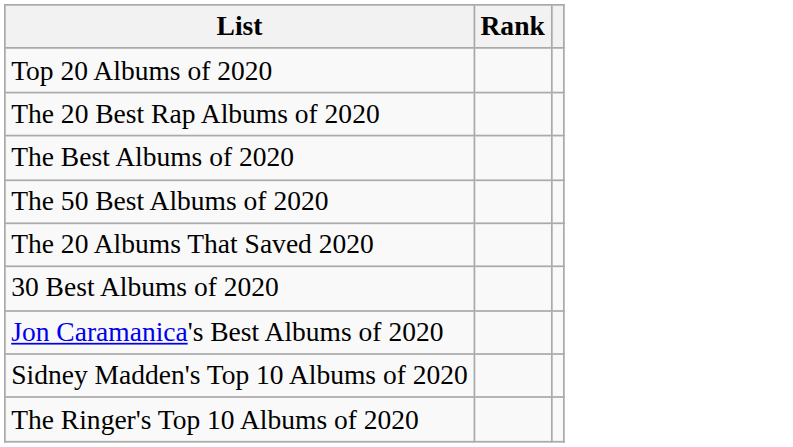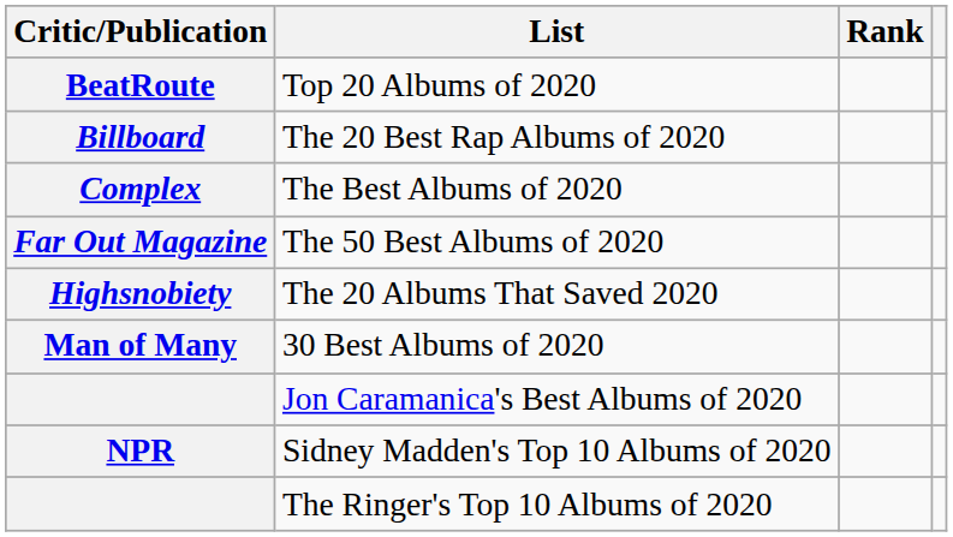 <table class="wikitable sortable plainrowheaders" style="border:none; margin:0;">
 <tr>
+<th scope="col">Critic/Publication</th>
 <th scope="col" class="unsortable">List</th>
 <th scope="col" data-sort-type="number">Rank</th>
 <th scope="col" class="unsortable"></th>
 </tr>
 <tr>
+<th scope="row"><a href='#'>BeatRoute</a></th>
 <td>Top 20 Albums of 2020</td>
 <td></td>
 <td></td>
 </tr>
 <tr>
+<th scope="row"><em><a href='#'>Billboard</a></em></th>
 <td>The 20 Best Rap Albums of 2020</td>
 <td></td>
 <td></td>
 </tr>
 <tr>
+<th scope="row"><em><a href='#'>Complex</a></em></th>
 <td>The Best Albums of 2020</td>
 <td></td>
 <td></td>
 </tr>
 <tr>
+<th scope="row"><em><a href='#'>Far Out Magazine</a></em></th>
 <td>The 50 Best Albums of 2020</td>
 <td></td>
 <td></td>
 </tr>
 <tr>
+<th scope="row"><em><a href='#'>Highsnobiety</a></em></th>
 <td>The 20 Albums That Saved 2020</td>
 <td></td>
 <td></td>
 </tr>
 <tr>
+<th scope="row"><a href='#'>Man of Many</a></th>
 <td>30 Best Albums of 2020</td>
 <td></td>
 <td></td>
 </tr>
 <tr>
+<th scope="row"></th>
 <td><a href='#'>Jon Caramanica</a>'s Best Albums of 2020</td>
 <td></td>
 <td></td>
 </tr>
 <tr>
+<th scope="row"><a href='#'>NPR</a></th>
 <td>Sidney Madden's Top 10 Albums of 2020</td>
 <td></td>
 <td></td>
 </tr>
 <tr>
+<th scope="row"></th>
 <td>The Ringer's Top 10 Albums of 2020</td>
 <td></td>
 <td></td>
 </tr>
 </table>
